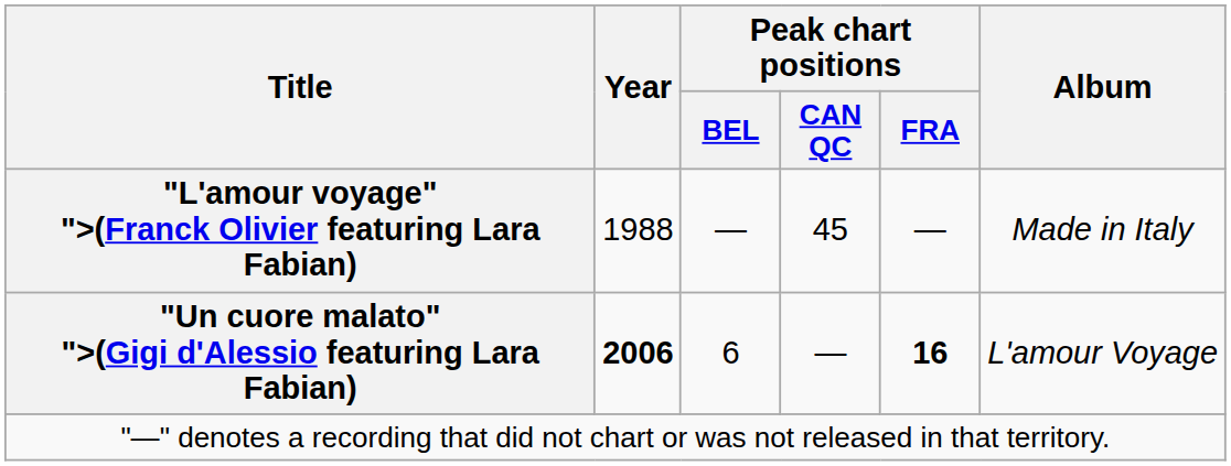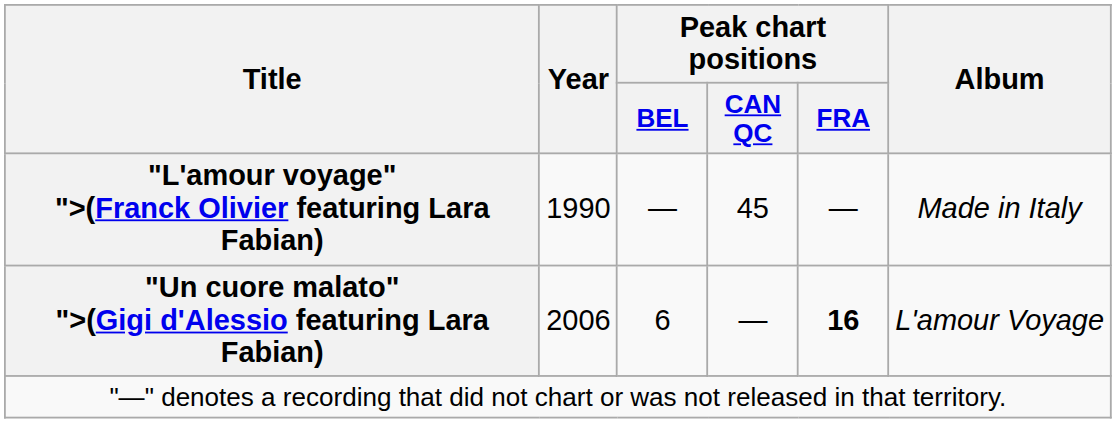 <table class="wikitable plainrowheaders" style="text-align:center;">
 <tr>
 <th scope="col" rowspan="2" style="width:18em;">Title</th>
 <th scope="col" rowspan="2">Year</th>
 <th scope="col" colspan="3">Peak chart positions</th>
 <th scope="col" rowspan="2">Album</th>
 </tr>
 <tr>
 <th scope="col" style="width:3em;font-size:90%;"><a href='#'>BEL</a><br></th>
 <th scope="col" style="width:3em;font-size:90%;"><a href='#'>CAN QC</a><br></th>
 <th scope="col" style="width:3em;font-size:90%;"><a href='#'>FRA</a><br></th>
 </tr>
 <tr>
 <th scope="row">"L'amour voyage"<br><span>">(<a href='#'>Franck Olivier</a> featuring Lara Fabian)</span></th>
-<td>1988</td>
+<td>1990</td>
 <td>—</td>
 <td>45</td>
 <td>—</td>
 <td><em>Made in Italy</em></td>
 </tr>
 <tr>
 <th scope="row">"Un cuore malato"<br><span>">(<a href='#'>Gigi d'Alessio</a> featuring Lara Fabian)</span></th>
-<td><strong>2006</strong></td>
+<td>2006</td>
 <td>6</td>
 <td>—</td>
 <td><strong>16</strong></td>
 <td><em>L'amour Voyage</em></td>
 </tr>
 <tr>
 <td colspan="15" style="font-size:90%">"—" denotes a recording that did not chart or was not released in that territory.</td>
 </tr>
 </table>
